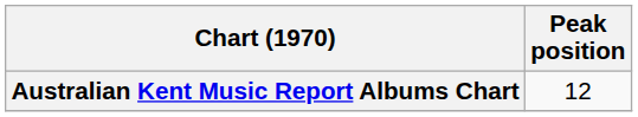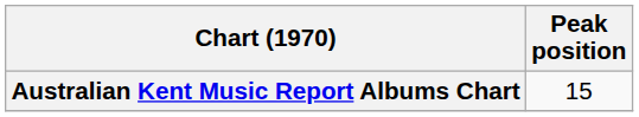 <table class="wikitable plainrowheaders" style="text-align:center">
 <tr>
 <th>Chart (1970)</th>
 <th>Peak<br>position</th>
 </tr>
 <tr>
 <th scope="row">Australian <a href='#'>Kent Music Report</a> Albums Chart</th>
-<td>12</td>
+<td>15</td>
 </tr>
 <tr>
 </tr>
 </table>
